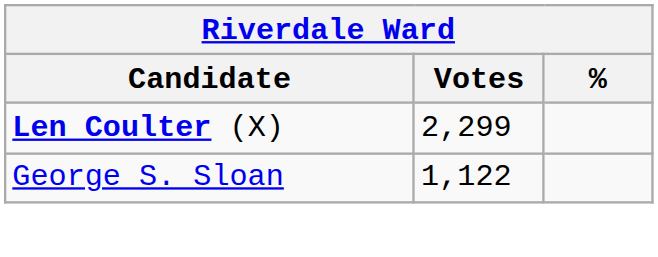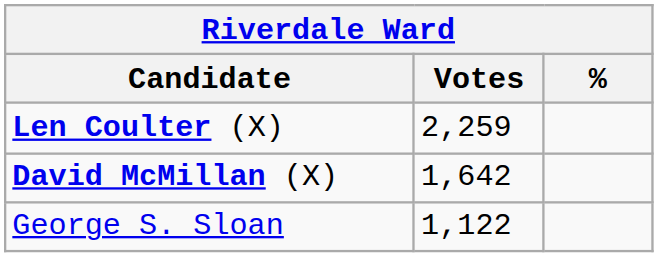 <table class="wikitable">
 <tr>
 <th colspan="3"><a href='#'>Riverdale Ward</a></th>
 </tr>
 <tr>
 <th style="width: 170px">Candidate</th>
 <th style="width: 50px">Votes</th>
 <th style="width: 40px">%</th>
 </tr>
 <tr>
 <td><strong><a href='#'>Len Coulter</a></strong> (X)</td>
-<td>2,299</td>
+<td>2,259</td>
+<td></td>
+</tr>
+<tr>
+<td><strong><a href='#'>David McMillan</a></strong> (X)</td>
+<td>1,642</td>
 <td></td>
 </tr>
 <tr>
 <td><a href='#'>George S. Sloan</a></td>
 <td>1,122</td>
 <td></td>
 </tr>
 </table>
